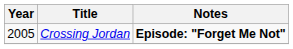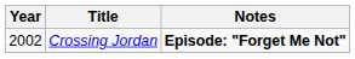 <table class="wikitable">
 <tr>
 <th>Year</th>
 <th>Title</th>
 <th>Notes</th>
 </tr>
 <tr>
-<td>2005</td>
+<td>2002</td>
 <td><em><a href='#'>Crossing Jordan</a></em></td>
 <td><strong>Episode: "Forget Me Not"</strong></td>
 </tr>
 <tr>
 </tr>
 </table>
